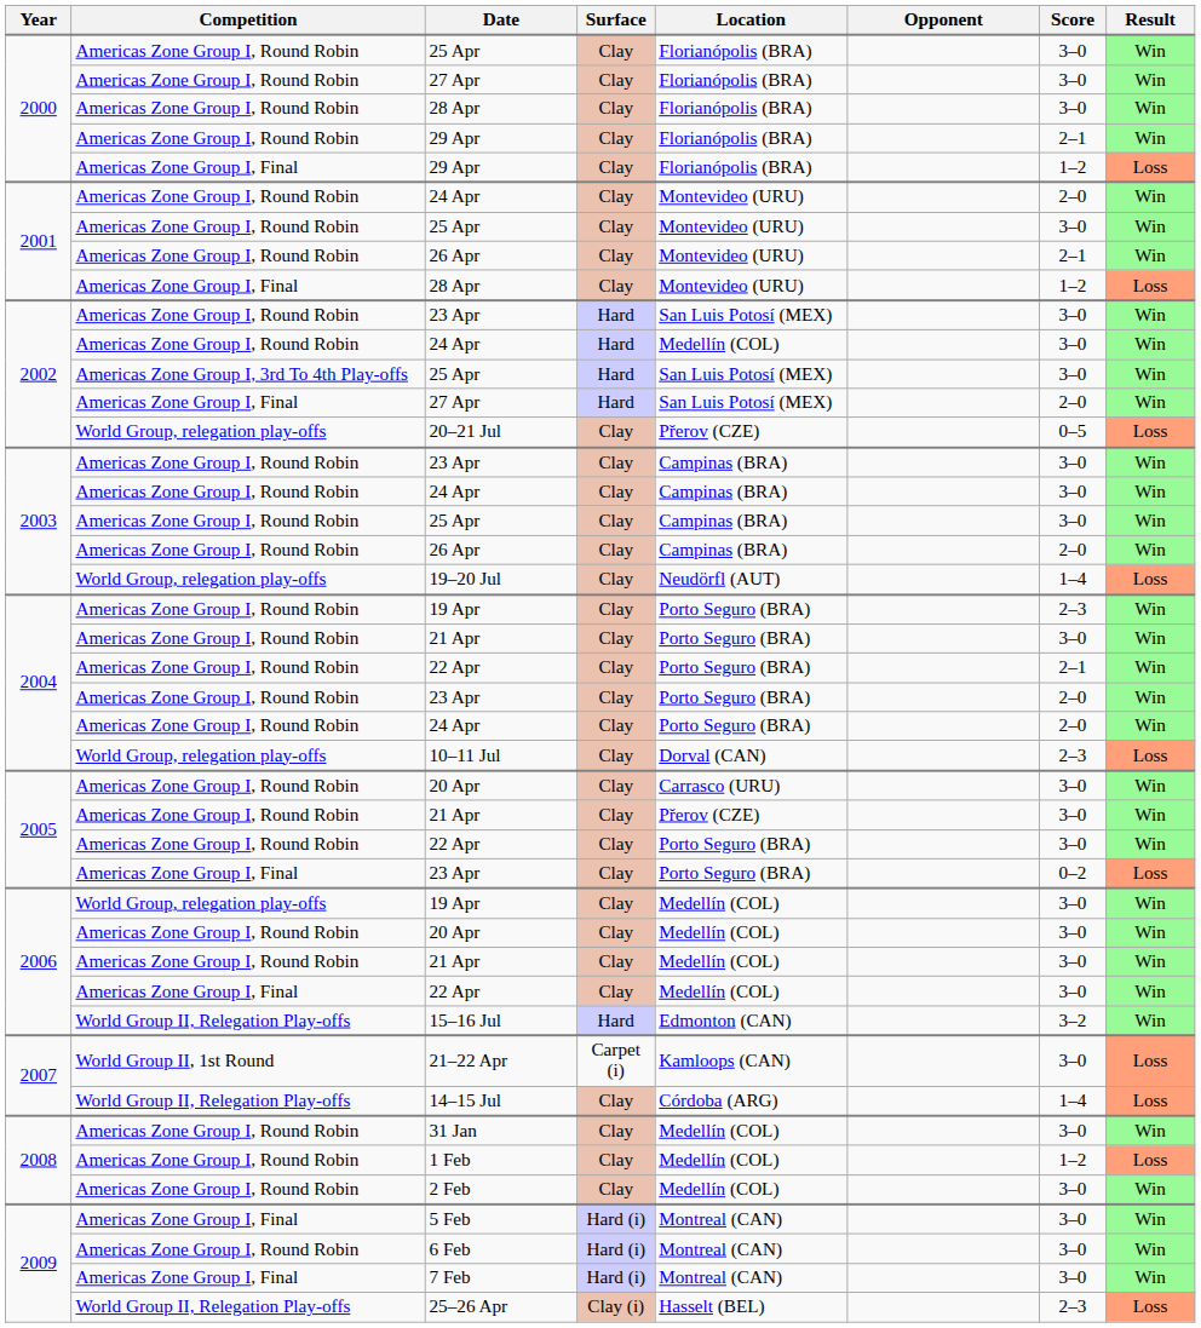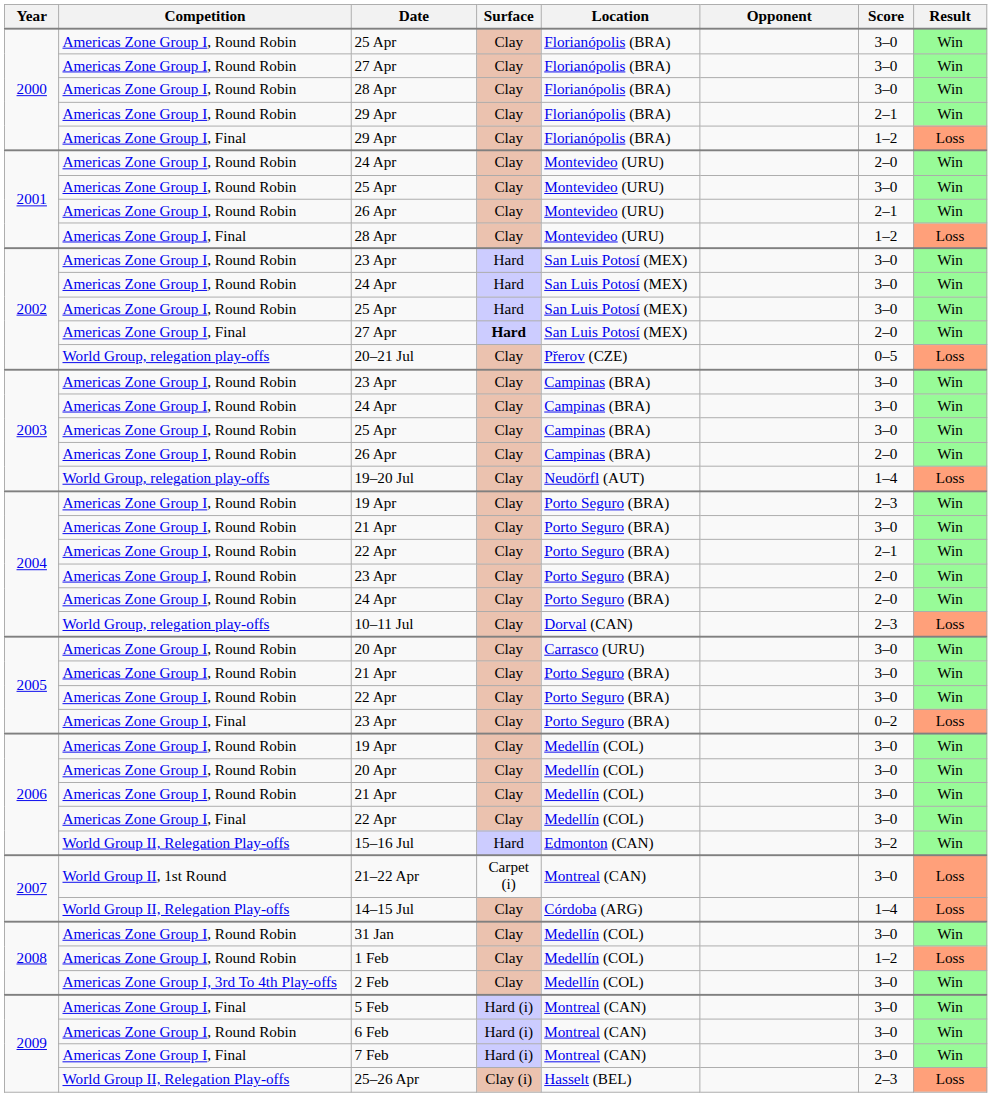 <table class="wikitable collapsible collapsed">
 <tr>
 <th style="width:50px;">Year</th>
 <th style="width:300px;">Competition</th>
 <th style="width:125px;">Date</th>
 <th style="width:60px;">Surface</th>
 <th style="width:160px;">Location</th>
 <th style="width:160px;">Opponent</th>
 <th style="width:50px;">Score</th>
 <th style="width:70px;">Result</th>
 </tr>
 <tr style="border-top:2px solid gray;">
 <td style="text-align:center;" rowspan=5><a href='#'>2000</a></td>
 <td><a href='#'>Americas Zone Group I</a>, Round Robin</td>
 <td>25 Apr</td>
 <td style="background:#ebc2af; text-align:center;">Clay</td>
 <td><a href='#'>Florianópolis</a> (BRA)</td>
 <td></td>
 <td style="text-align:center;">3–0</td>
 <td style="background:#98fb98; text-align:center;">Win</td>
 </tr>
 <tr>
 <td><a href='#'>Americas Zone Group I</a>, Round Robin</td>
 <td>27 Apr</td>
 <td style="background:#ebc2af; text-align:center;">Clay</td>
 <td><a href='#'>Florianópolis</a> (BRA)</td>
 <td></td>
 <td style="text-align:center;">3–0</td>
 <td style="background:#98fb98; text-align:center;">Win</td>
 </tr>
 <tr>
 <td><a href='#'>Americas Zone Group I</a>, Round Robin</td>
 <td>28 Apr</td>
 <td style="background:#ebc2af; text-align:center;">Clay</td>
 <td><a href='#'>Florianópolis</a> (BRA)</td>
 <td></td>
 <td style="text-align:center;">3–0</td>
 <td style="background:#98fb98; text-align:center;">Win</td>
 </tr>
 <tr>
 <td><a href='#'>Americas Zone Group I</a>, Round Robin</td>
 <td>29 Apr</td>
 <td style="background:#ebc2af; text-align:center;">Clay</td>
 <td><a href='#'>Florianópolis</a> (BRA)</td>
 <td></td>
 <td style="text-align:center;">2–1</td>
 <td style="background:#98fb98; text-align:center;">Win</td>
 </tr>
 <tr>
 <td><a href='#'>Americas Zone Group I</a>, Final</td>
 <td>29 Apr</td>
 <td style="background:#ebc2af; text-align:center;">Clay</td>
 <td><a href='#'>Florianópolis</a> (BRA)</td>
 <td></td>
 <td style="text-align:center;">1–2</td>
 <td style="background:#ffa07a; text-align:center;">Loss</td>
 </tr>
 <tr style="border-top:2px solid gray;">
 <td style="text-align:center;" rowspan=4><a href='#'>2001</a></td>
 <td><a href='#'>Americas Zone Group I</a>, Round Robin</td>
 <td>24 Apr</td>
 <td style="background:#ebc2af; text-align:center;">Clay</td>
 <td><a href='#'>Montevideo</a> (URU)</td>
 <td></td>
 <td style="text-align:center;">2–0</td>
 <td style="background:#98fb98; text-align:center;">Win</td>
 </tr>
 <tr>
 <td><a href='#'>Americas Zone Group I</a>, Round Robin</td>
 <td>25 Apr</td>
 <td style="background:#ebc2af; text-align:center;">Clay</td>
 <td><a href='#'>Montevideo</a> (URU)</td>
 <td></td>
 <td style="text-align:center;">3–0</td>
 <td style="background:#98fb98; text-align:center;">Win</td>
 </tr>
 <tr>
 <td><a href='#'>Americas Zone Group I</a>, Round Robin</td>
 <td>26 Apr</td>
 <td style="background:#ebc2af; text-align:center;">Clay</td>
 <td><a href='#'>Montevideo</a> (URU)</td>
 <td></td>
 <td style="text-align:center;">2–1</td>
 <td style="background:#98fb98; text-align:center;">Win</td>
 </tr>
 <tr>
 <td><a href='#'>Americas Zone Group I</a>, Final</td>
 <td>28 Apr</td>
 <td style="background:#ebc2af; text-align:center;">Clay</td>
 <td><a href='#'>Montevideo</a> (URU)</td>
 <td></td>
 <td style="text-align:center;">1–2</td>
 <td style="background:#ffa07a; text-align:center;">Loss</td>
 </tr>
 <tr style="border-top:2px solid gray;">
 <td style="text-align:center;" rowspan=5><a href='#'>2002</a></td>
 <td><a href='#'>Americas Zone Group I</a>, Round Robin</td>
 <td>23 Apr</td>
 <td style="background:#ccccff; text-align:center;">Hard</td>
 <td><a href='#'>San Luis Potosí</a> (MEX)</td>
 <td></td>
 <td style="text-align:center;">3–0</td>
 <td style="background:#98fb98; text-align:center;">Win</td>
 </tr>
 <tr>
 <td><a href='#'>Americas Zone Group I</a>, Round Robin</td>
 <td>24 Apr</td>
 <td style="background:#ccccff; text-align:center;">Hard</td>
-<td><a href='#'>Medellín</a> (COL)</td>
+<td><a href='#'>San Luis Potosí</a> (MEX)</td>
 <td></td>
 <td style="text-align:center;">3–0</td>
 <td style="background:#98fb98; text-align:center;">Win</td>
 </tr>
 <tr>
-<td><a href='#'>Americas Zone Group I, 3rd To 4th Play-offs</a></td>
+<td><a href='#'>Americas Zone Group I</a>, Round Robin</td>
 <td>25 Apr</td>
 <td style="background:#ccccff; text-align:center;">Hard</td>
 <td><a href='#'>San Luis Potosí</a> (MEX)</td>
 <td></td>
 <td style="text-align:center;">3–0</td>
 <td style="background:#98fb98; text-align:center;">Win</td>
 </tr>
 <tr>
 <td><a href='#'>Americas Zone Group I</a>, Final</td>
 <td>27 Apr</td>
-<td style="background:#ccccff; text-align:center;">Hard</td>
+<td style="background:#ccccff; text-align:center;"><strong>Hard</strong></td>
 <td><a href='#'>San Luis Potosí</a> (MEX)</td>
 <td></td>
 <td style="text-align:center;">2–0</td>
 <td style="background:#98fb98; text-align:center;">Win</td>
 </tr>
 <tr>
 <td><a href='#'>World Group, relegation play-offs</a></td>
 <td>20–21 Jul</td>
 <td style="background:#ebc2af; text-align:center;">Clay</td>
 <td><a href='#'>Přerov</a> (CZE)</td>
 <td></td>
 <td style="text-align:center;">0–5</td>
 <td style="background:#ffa07a; text-align:center;">Loss</td>
 </tr>
 <tr style="border-top:2px solid gray;">
 <td style="text-align:center;" rowspan=5><a href='#'>2003</a></td>
 <td><a href='#'>Americas Zone Group I</a>, Round Robin</td>
 <td>23 Apr</td>
 <td style="background:#ebc2af; text-align:center;">Clay</td>
 <td><a href='#'>Campinas</a> (BRA)</td>
 <td></td>
 <td style="text-align:center;">3–0</td>
 <td style="background:#98fb98; text-align:center;">Win</td>
 </tr>
 <tr>
 <td><a href='#'>Americas Zone Group I</a>, Round Robin</td>
 <td>24 Apr</td>
 <td style="background:#ebc2af; text-align:center;">Clay</td>
 <td><a href='#'>Campinas</a> (BRA)</td>
 <td></td>
 <td style="text-align:center;">3–0</td>
 <td style="background:#98fb98; text-align:center;">Win</td>
 </tr>
 <tr>
 <td><a href='#'>Americas Zone Group I</a>, Round Robin</td>
 <td>25 Apr</td>
 <td style="background:#ebc2af; text-align:center;">Clay</td>
 <td><a href='#'>Campinas</a> (BRA)</td>
 <td></td>
 <td style="text-align:center;">3–0</td>
 <td style="background:#98fb98; text-align:center;">Win</td>
 </tr>
 <tr>
 <td><a href='#'>Americas Zone Group I</a>, Round Robin</td>
 <td>26 Apr</td>
 <td style="background:#ebc2af; text-align:center;">Clay</td>
 <td><a href='#'>Campinas</a> (BRA)</td>
 <td></td>
 <td style="text-align:center;">2–0</td>
 <td style="background:#98fb98; text-align:center;">Win</td>
 </tr>
 <tr>
 <td><a href='#'>World Group, relegation play-offs</a></td>
 <td>19–20 Jul</td>
 <td style="background:#ebc2af; text-align:center;">Clay</td>
 <td><a href='#'>Neudörfl</a> (AUT)</td>
 <td></td>
 <td style="text-align:center;">1–4</td>
 <td style="background:#ffa07a; text-align:center;">Loss</td>
 </tr>
 <tr style="border-top:2px solid gray;">
 <td style="text-align:center;" rowspan=6><a href='#'>2004</a></td>
 <td><a href='#'>Americas Zone Group I</a>, Round Robin</td>
 <td>19 Apr</td>
 <td style="background:#ebc2af; text-align:center;">Clay</td>
 <td><a href='#'>Porto Seguro</a> (BRA)</td>
 <td></td>
 <td style="text-align:center;">2–3</td>
 <td style="background:#98fb98; text-align:center;">Win</td>
 </tr>
 <tr>
 <td><a href='#'>Americas Zone Group I</a>, Round Robin</td>
 <td>21 Apr</td>
 <td style="background:#ebc2af; text-align:center;">Clay</td>
 <td><a href='#'>Porto Seguro</a> (BRA)</td>
 <td></td>
 <td style="text-align:center;">3–0</td>
 <td style="background:#98fb98; text-align:center;">Win</td>
 </tr>
 <tr>
 <td><a href='#'>Americas Zone Group I</a>, Round Robin</td>
 <td>22 Apr</td>
 <td style="background:#ebc2af; text-align:center;">Clay</td>
 <td><a href='#'>Porto Seguro</a> (BRA)</td>
 <td></td>
 <td style="text-align:center;">2–1</td>
 <td style="background:#98fb98; text-align:center;">Win</td>
 </tr>
 <tr>
 <td><a href='#'>Americas Zone Group I</a>, Round Robin</td>
 <td>23 Apr</td>
 <td style="background:#ebc2af; text-align:center;">Clay</td>
 <td><a href='#'>Porto Seguro</a> (BRA)</td>
 <td></td>
 <td style="text-align:center;">2–0</td>
 <td style="background:#98fb98; text-align:center;">Win</td>
 </tr>
 <tr>
 <td><a href='#'>Americas Zone Group I</a>, Round Robin</td>
 <td>24 Apr</td>
 <td style="background:#ebc2af; text-align:center;">Clay</td>
 <td><a href='#'>Porto Seguro</a> (BRA)</td>
 <td></td>
 <td style="text-align:center;">2–0</td>
 <td style="background:#98fb98; text-align:center;">Win</td>
 </tr>
 <tr>
 <td><a href='#'>World Group, relegation play-offs</a></td>
 <td>10–11 Jul</td>
 <td style="background:#ebc2af; text-align:center;">Clay</td>
 <td><a href='#'>Dorval</a> (CAN)</td>
 <td></td>
 <td style="text-align:center;">2–3</td>
 <td style="background:#ffa07a; text-align:center;">Loss</td>
 </tr>
 <tr style="border-top:2px solid gray;">
 <td style="text-align:center;" rowspan=4><a href='#'>2005</a></td>
 <td><a href='#'>Americas Zone Group I</a>, Round Robin</td>
 <td>20 Apr</td>
 <td style="background:#ebc2af; text-align:center;">Clay</td>
 <td><a href='#'>Carrasco</a> (URU)</td>
 <td></td>
 <td style="text-align:center;">3–0</td>
 <td style="background:#98fb98; text-align:center;">Win</td>
 </tr>
 <tr>
 <td><a href='#'>Americas Zone Group I</a>, Round Robin</td>
 <td>21 Apr</td>
 <td style="background:#ebc2af; text-align:center;">Clay</td>
-<td><a href='#'>Přerov</a> (CZE)</td>
+<td><a href='#'>Porto Seguro</a> (BRA)</td>
 <td></td>
 <td style="text-align:center;">3–0</td>
 <td style="background:#98fb98; text-align:center;">Win</td>
 </tr>
 <tr>
 <td><a href='#'>Americas Zone Group I</a>, Round Robin</td>
 <td>22 Apr</td>
 <td style="background:#ebc2af; text-align:center;">Clay</td>
 <td><a href='#'>Porto Seguro</a> (BRA)</td>
 <td></td>
 <td style="text-align:center;">3–0</td>
 <td style="background:#98fb98; text-align:center;">Win</td>
 </tr>
 <tr>
 <td><a href='#'>Americas Zone Group I</a>, Final</td>
 <td>23 Apr</td>
 <td style="background:#ebc2af; text-align:center;">Clay</td>
 <td><a href='#'>Porto Seguro</a> (BRA)</td>
 <td></td>
 <td style="text-align:center;">0–2</td>
 <td style="background:#ffa07a; text-align:center;">Loss</td>
 </tr>
 <tr style="border-top:2px solid gray;">
 <td style="text-align:center;" rowspan=5><a href='#'>2006</a></td>
-<td><a href='#'>World Group, relegation play-offs</a></td>
+<td><a href='#'>Americas Zone Group I</a>, Round Robin</td>
 <td>19 Apr</td>
 <td style="background:#ebc2af; text-align:center;">Clay</td>
 <td><a href='#'>Medellín</a> (COL)</td>
 <td></td>
 <td style="text-align:center;">3–0</td>
 <td style="background:#98fb98; text-align:center;">Win</td>
 </tr>
 <tr>
 <td><a href='#'>Americas Zone Group I</a>, Round Robin</td>
 <td>20 Apr</td>
 <td style="background:#ebc2af; text-align:center;">Clay</td>
 <td><a href='#'>Medellín</a> (COL)</td>
 <td></td>
 <td style="text-align:center;">3–0</td>
 <td style="background:#98fb98; text-align:center;">Win</td>
 </tr>
 <tr>
 <td><a href='#'>Americas Zone Group I</a>, Round Robin</td>
 <td>21 Apr</td>
 <td style="background:#ebc2af; text-align:center;">Clay</td>
 <td><a href='#'>Medellín</a> (COL)</td>
 <td></td>
 <td style="text-align:center;">3–0</td>
 <td style="background:#98fb98; text-align:center;">Win</td>
 </tr>
 <tr>
 <td><a href='#'>Americas Zone Group I</a>, Final</td>
 <td>22 Apr</td>
 <td style="background:#ebc2af; text-align:center;">Clay</td>
 <td><a href='#'>Medellín</a> (COL)</td>
 <td></td>
 <td style="text-align:center;">3–0</td>
 <td style="background:#98fb98; text-align:center;">Win</td>
 </tr>
 <tr>
 <td><a href='#'>World Group II, Relegation Play-offs</a></td>
 <td>15–16 Jul</td>
 <td style="background:#ccccff; text-align:center;">Hard</td>
 <td><a href='#'>Edmonton</a> (CAN)</td>
 <td></td>
 <td style="text-align:center;">3–2</td>
 <td style="background:#98fb98; text-align:center;">Win</td>
 </tr>
 <tr style="border-top:2px solid gray;">
 <td style="text-align:center;" rowspan=2><a href='#'>2007</a></td>
 <td><a href='#'>World Group II</a>, 1st Round</td>
 <td>21–22 Apr</td>
 <td style="text-align:center;">Carpet (i)</td>
-<td><a href='#'>Kamloops</a> (CAN)</td>
+<td><a href='#'>Montreal</a> (CAN)</td>
 <td></td>
 <td style="text-align:center;">3–0</td>
 <td style="background:#ffa07a; text-align:center;">Loss</td>
 </tr>
 <tr>
 <td><a href='#'>World Group II, Relegation Play-offs</a></td>
 <td>14–15 Jul</td>
 <td style="background:#ebc2af; text-align:center;">Clay</td>
 <td><a href='#'>Córdoba</a> (ARG)</td>
 <td></td>
 <td style="text-align:center;">1–4</td>
 <td style="background:#ffa07a; text-align:center;">Loss</td>
 </tr>
 <tr style="border-top:2px solid gray;">
 <td style="text-align:center;" rowspan=3><a href='#'>2008</a></td>
 <td><a href='#'>Americas Zone Group I</a>, Round Robin</td>
 <td>31 Jan</td>
 <td style="background:#ebc2af; text-align:center;">Clay</td>
 <td><a href='#'>Medellín</a> (COL)</td>
 <td></td>
 <td style="text-align:center;">3–0</td>
 <td style="background:#98fb98; text-align:center;">Win</td>
 </tr>
 <tr>
 <td><a href='#'>Americas Zone Group I</a>, Round Robin</td>
 <td>1 Feb</td>
 <td style="background:#ebc2af; text-align:center;">Clay</td>
 <td><a href='#'>Medellín</a> (COL)</td>
 <td></td>
 <td style="text-align:center;">1–2</td>
 <td style="background:#ffa07a; text-align:center;">Loss</td>
 </tr>
 <tr>
-<td><a href='#'>Americas Zone Group I</a>, Round Robin</td>
+<td><a href='#'>Americas Zone Group I, 3rd To 4th Play-offs</a></td>
 <td>2 Feb</td>
 <td style="background:#ebc2af; text-align:center;">Clay</td>
 <td><a href='#'>Medellín</a> (COL)</td>
 <td></td>
 <td style="text-align:center;">3–0</td>
 <td style="background:#98fb98; text-align:center;">Win</td>
 </tr>
 <tr style="border-top:2px solid gray;">
 <td style="text-align:center;" rowspan=4><a href='#'>2009</a></td>
 <td><a href='#'>Americas Zone Group I</a>, Final</td>
 <td>5 Feb</td>
 <td style="background:#ccccff; text-align:center;">Hard (i)</td>
 <td><a href='#'>Montreal</a> (CAN)</td>
 <td></td>
 <td style="text-align:center;">3–0</td>
 <td style="background:#98fb98; text-align:center;">Win</td>
 </tr>
 <tr>
 <td><a href='#'>Americas Zone Group I</a>, Round Robin</td>
 <td>6 Feb</td>
 <td style="background:#ccccff; text-align:center;">Hard (i)</td>
 <td><a href='#'>Montreal</a> (CAN)</td>
 <td></td>
 <td style="text-align:center;">3–0</td>
 <td style="background:#98fb98; text-align:center;">Win</td>
 </tr>
 <tr>
 <td><a href='#'>Americas Zone Group I</a>, Final</td>
 <td>7 Feb</td>
 <td style="background:#ccccff; text-align:center;">Hard (i)</td>
 <td><a href='#'>Montreal</a> (CAN)</td>
 <td></td>
 <td style="text-align:center;">3–0</td>
 <td style="background:#98fb98; text-align:center;">Win</td>
 </tr>
 <tr>
 <td><a href='#'>World Group II, Relegation Play-offs</a></td>
 <td>25–26 Apr</td>
 <td style="background:#ebc2af; text-align:center;">Clay (i)</td>
 <td><a href='#'>Hasselt</a> (BEL)</td>
 <td></td>
 <td style="text-align:center;">2–3</td>
 <td style="background:#ffa07a; text-align:center;">Loss</td>
 </tr>
 </table>
